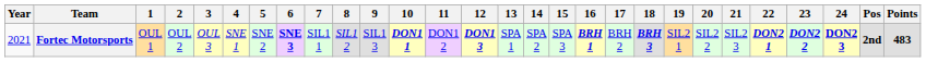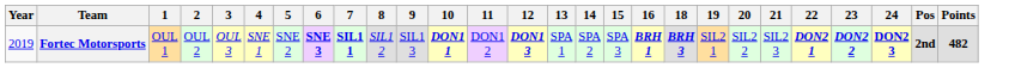 <table class="wikitable" style="text-align:center; font-size:85%">
 <tr>
 <th>Year</th>
 <th>Team</th>
 <th>1</th>
 <th>2</th>
 <th>3</th>
 <th>4</th>
 <th>5</th>
 <th>6</th>
 <th>7</th>
 <th>8</th>
 <th>9</th>
 <th>10</th>
 <th>11</th>
 <th>12</th>
 <th>13</th>
 <th>14</th>
 <th>15</th>
 <th>16</th>
-<th>17</th>
 <th>18</th>
 <th>19</th>
 <th>20</th>
 <th>21</th>
 <th>22</th>
 <th>23</th>
 <th>24</th>
 <th>Pos</th>
 <th>Points</th>
 </tr>
 <tr>
-<td><a href='#'>2021</a></td>
+<td><a href='#'>2019</a></td>
 <th nowrap><a href='#'>Fortec Motorsports</a></th>
 <td style="background:#FFDF9F;"><a href='#'>OUL<br>1</a><br></td>
 <td style="background:#DFFFDF;"><a href='#'>OUL<br>2</a><br></td>
 <td style="background:#FFFFBF;"><em><a href='#'>OUL<br>3</a></em><br></td>
 <td style="background:#FFFFBF;"><em><a href='#'>SNE<br>1</a></em><br></td>
 <td style="background:#DFFFDF;"><a href='#'>SNE<br>2</a><br></td>
 <td style="background:#EFCFFF;"><strong><a href='#'>SNE<br>3</a></strong><br></td>
-<td style="background:#DFFFDF;"><a href='#'>SIL1<br>1</a><br></td>
+<td style="background:#DFFFDF;"><strong><a href='#'>SIL1<br>1</a><br></strong></td>
 <td style="background:#DFDFDF;"><em><a href='#'>SIL1<br>2</a></em><br></td>
 <td style="background:#DFDFDF;"><a href='#'>SIL1<br>3</a><br></td>
 <td style="background:#FFFFBF;"><strong><em><a href='#'>DON1<br>1</a></em></strong><br></td>
 <td style="background:#EFCFFF;"><a href='#'>DON1<br>2</a><br></td>
 <td style="background:#FFFFBF;"><strong><em><a href='#'>DON1<br>3</a></em></strong><br></td>
 <td style="background:#DFFFDF;"><a href='#'>SPA<br>1</a><br></td>
 <td style="background:#DFFFDF;"><a href='#'>SPA<br>2</a><br></td>
 <td style="background:#DFFFDF;"><a href='#'>SPA<br>3</a><br></td>
 <td style="background:#FFFFBF;"><strong><em><a href='#'>BRH<br>1</a></em></strong><br></td>
-<td style="background:#DFFFDF;"><a href='#'>BRH<br>2</a><br></td>
 <td style="background:#DFDFDF;"><strong><em><a href='#'>BRH<br>3</a></em></strong><br></td>
 <td style="background:#FFDF9F;"><a href='#'>SIL2<br>1</a><br></td>
 <td style="background:#DFFFDF;"><a href='#'>SIL2<br>2</a><br></td>
 <td style="background:#DFFFDF;"><a href='#'>SIL2<br>3</a><br></td>
 <td style="background:#FFFFBF;"><strong><em><a href='#'>DON2<br>1</a></em></strong><br></td>
 <td style="background:#DFFFDF;"><strong><em><a href='#'>DON2<br>2</a></em><br></strong></td>
 <td style="background:#FFFFBF;"><strong><a href='#'>DON2<br>3</a></strong><br></td>
 <th style="background:#DFDFDF;">2nd</th>
-<th style="background:#DFDFDF;">483</th>
+<th style="background:#DFDFDF;">482</th>
 </tr>
 </table>
